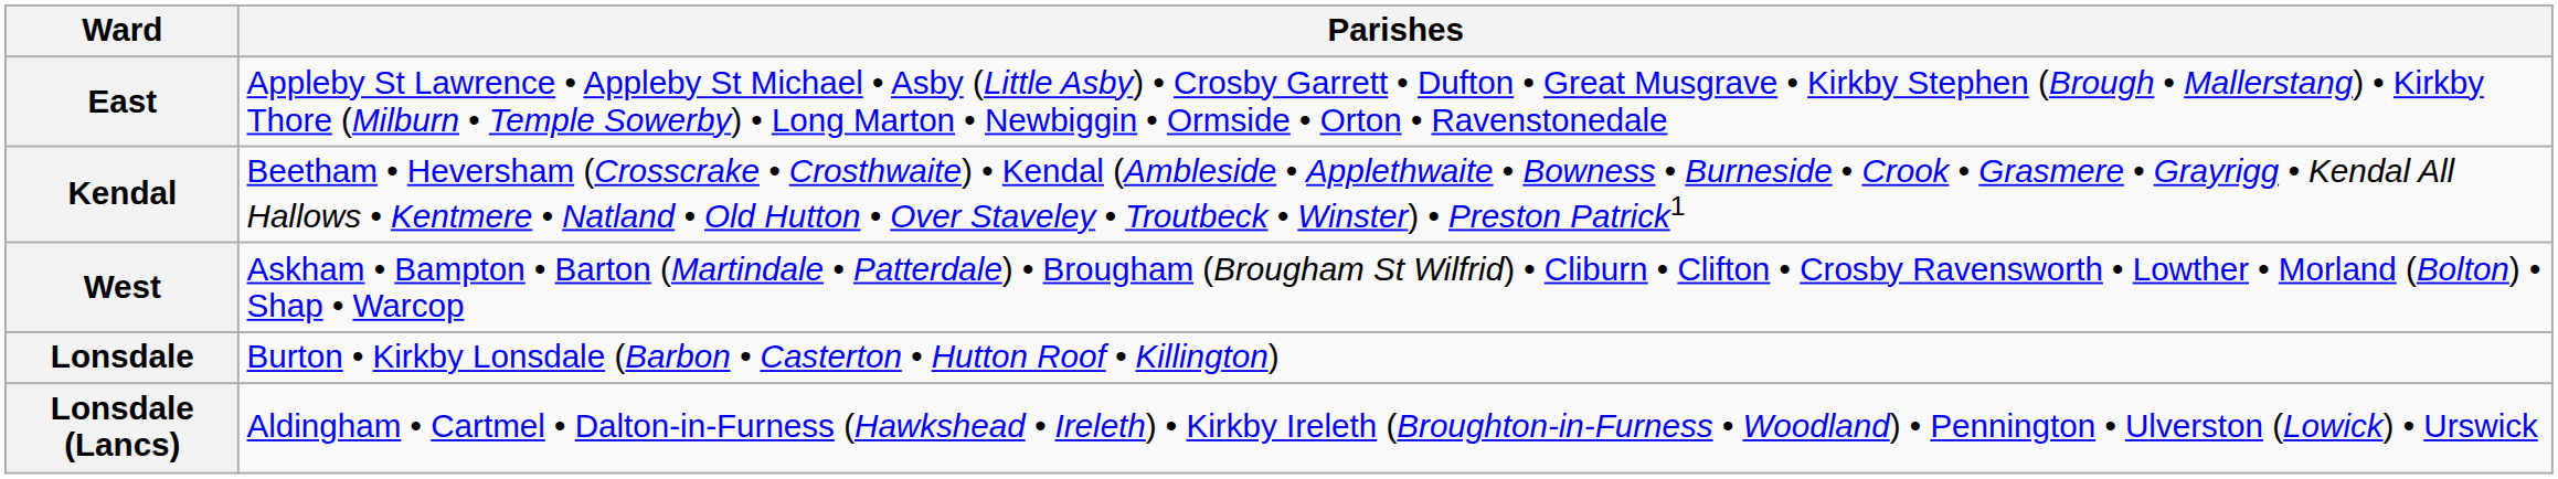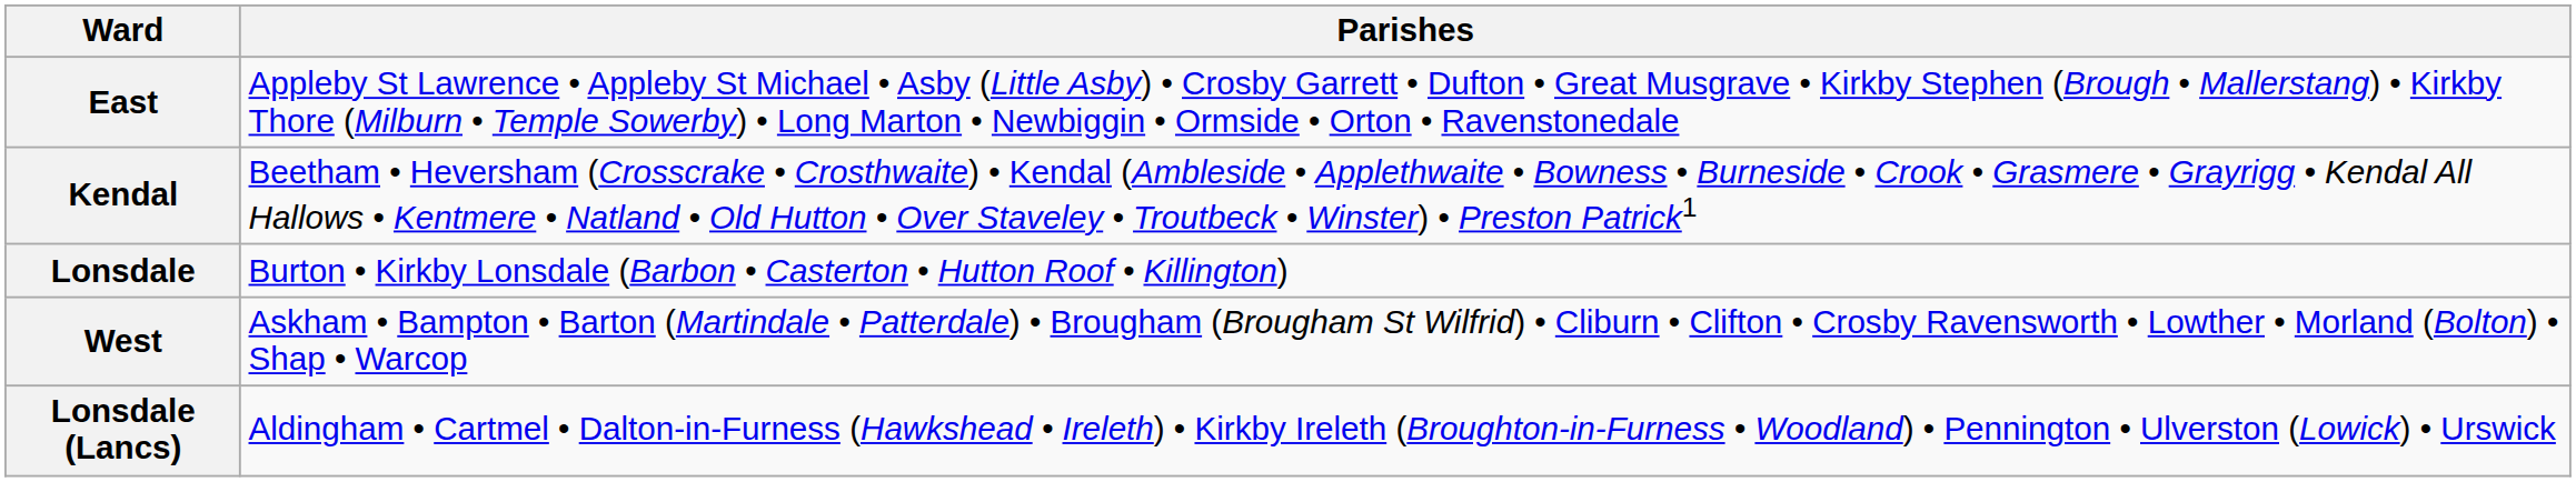 <table class="wikitable">
 <tr>
 <th>Ward</th>
 <th>Parishes</th>
 </tr>
 <tr>
 <th>East</th>
 <td><a href='#'>Appleby St Lawrence</a> • <a href='#'>Appleby St Michael</a> • <a href='#'>Asby</a> (<em><a href='#'>Little Asby</a></em>) • <a href='#'>Crosby Garrett</a> • <a href='#'>Dufton</a> • <a href='#'>Great Musgrave</a> • <a href='#'>Kirkby Stephen</a> (<em><a href='#'>Brough</a></em> • <em><a href='#'>Mallerstang</a></em>) • <a href='#'>Kirkby Thore</a> (<em><a href='#'>Milburn</a></em> • <em><a href='#'>Temple Sowerby</a></em>) • <a href='#'>Long Marton</a> • <a href='#'>Newbiggin</a> • <a href='#'>Ormside</a> • <a href='#'>Orton</a> • <a href='#'>Ravenstonedale</a></td>
 </tr>
 <tr>
 <th>Kendal</th>
 <td><a href='#'>Beetham</a> • <a href='#'>Heversham</a> (<em><a href='#'>Crosscrake</a> • <a href='#'>Crosthwaite</a></em>) • <a href='#'>Kendal</a> (<em><a href='#'>Ambleside</a></em> <em>•</em> <em><a href='#'>Applethwaite</a></em> • <em><a href='#'>Bowness</a></em> • <em><a href='#'>Burneside</a></em> • <em><a href='#'>Crook</a></em> • <em><a href='#'>Grasmere</a> • <a href='#'>Grayrigg</a> • Kendal All Hallows • <a href='#'>Kentmere</a> • <a href='#'>Natland</a> • <a href='#'>Old Hutton</a> • <a href='#'>Over Staveley</a> • <a href='#'>Troutbeck</a> • <a href='#'>Winster</a></em>) • <em><a href='#'>Preston Patrick</a></em><sup>1</sup></td>
 </tr>
 <tr>
+<th>Lonsdale</th>
+<td><a href='#'>Burton</a> • <a href='#'>Kirkby Lonsdale</a> (<em><a href='#'>Barbon</a> • <a href='#'>Casterton</a> • <a href='#'>Hutton Roof</a> • <a href='#'>Killington</a></em>)</td>
+</tr>
+<tr>
 <th>West</th>
 <td><a href='#'>Askham</a> • <a href='#'>Bampton</a> • <a href='#'>Barton</a> (<em><a href='#'>Martindale</a> • <a href='#'>Patterdale</a></em>) • <a href='#'>Brougham</a> (<em>Brougham St Wilfrid</em>) • <a href='#'>Cliburn</a> • <a href='#'>Clifton</a> • <a href='#'>Crosby Ravensworth</a> • <a href='#'>Lowther</a> • <a href='#'>Morland</a> (<em><a href='#'>Bolton</a></em>) • <a href='#'>Shap</a> • <a href='#'>Warcop</a></td>
-</tr>
-<tr>
-<th>Lonsdale</th>
-<td><a href='#'>Burton</a> • <a href='#'>Kirkby Lonsdale</a> (<em><a href='#'>Barbon</a> • <a href='#'>Casterton</a> • <a href='#'>Hutton Roof</a> • <a href='#'>Killington</a></em>)</td>
 </tr>
 <tr>
 <th>Lonsdale (Lancs)</th>
 <td><a href='#'>Aldingham</a> • <a href='#'>Cartmel</a> • <a href='#'>Dalton-in-Furness</a> (<em><a href='#'>Hawkshead</a> • <a href='#'>Ireleth</a></em>) • <a href='#'>Kirkby Ireleth</a> (<em><a href='#'>Broughton-in-Furness</a> • <a href='#'>Woodland</a></em>) • <a href='#'>Pennington</a> • <a href='#'>Ulverston</a> (<em><a href='#'>Lowick</a></em>) • <a href='#'>Urswick</a></td>
 </tr>
 </table>
